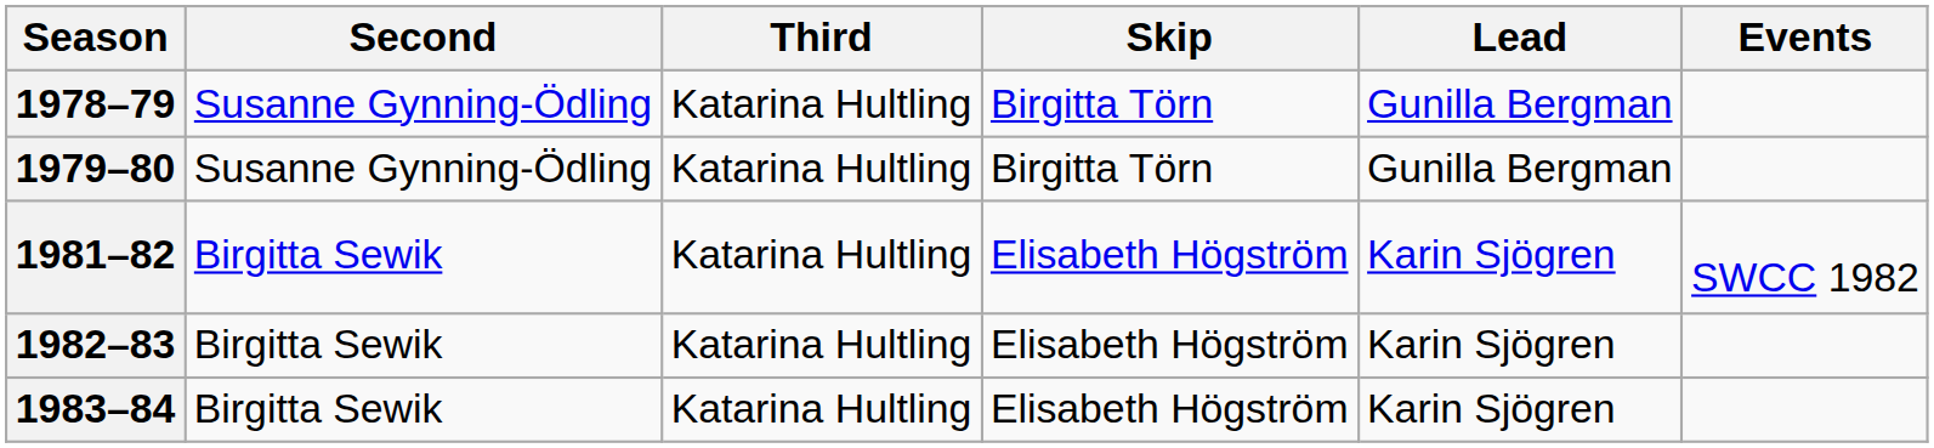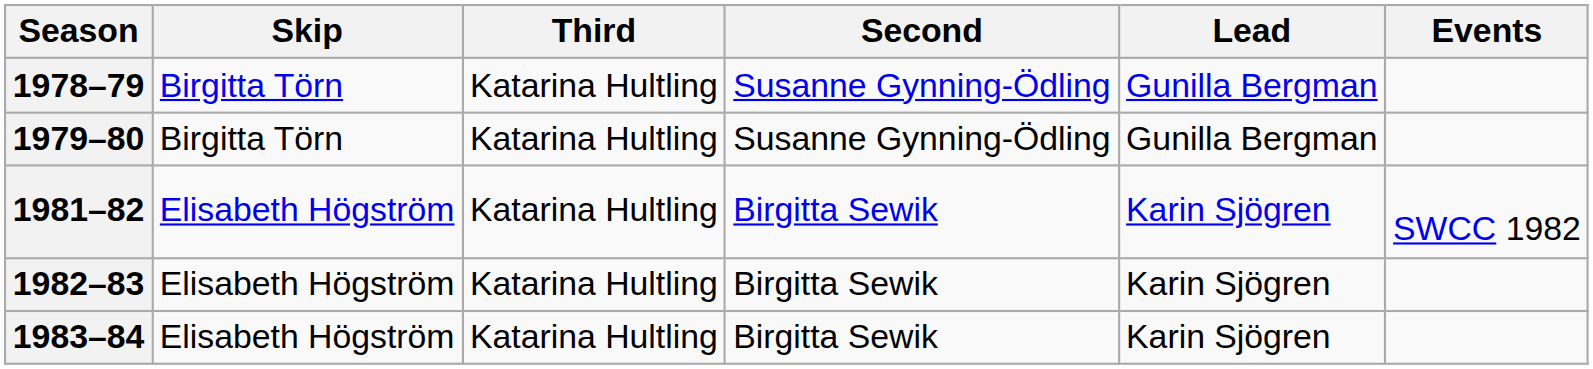 <table class="wikitable">
 <tr>
 <th scope="col">Season</th>
+<th scope="col">Skip</th>
+<th scope="col">Third</th>
 <th scope="col">Second</th>
-<th scope="col">Third</th>
-<th scope="col">Skip</th>
 <th scope="col">Lead</th>
 <th scope="col">Events</th>
 </tr>
 <tr>
 <th scope="row">1978–79</th>
+<td><a href='#'>Birgitta Törn</a></td>
+<td>Katarina Hultling</td>
 <td><a href='#'>Susanne Gynning-Ödling</a></td>
-<td>Katarina Hultling</td>
-<td><a href='#'>Birgitta Törn</a></td>
 <td><a href='#'>Gunilla Bergman</a></td>
 <td> </td>
 </tr>
 <tr>
 <th scope="row">1979–80</th>
+<td>Birgitta Törn</td>
+<td>Katarina Hultling</td>
 <td>Susanne Gynning-Ödling</td>
-<td>Katarina Hultling</td>
-<td>Birgitta Törn</td>
 <td>Gunilla Bergman</td>
 <td> </td>
 </tr>
 <tr>
 <th scope="row">1981–82</th>
+<td><a href='#'>Elisabeth Högström</a></td>
+<td>Katarina Hultling</td>
 <td><a href='#'>Birgitta Sewik</a></td>
-<td>Katarina Hultling</td>
-<td><a href='#'>Elisabeth Högström</a></td>
 <td><a href='#'>Karin Sjögren</a></td>
 <td> <br><a href='#'>SWCC</a> 1982 <br> </td>
 </tr>
 <tr>
 <th scope="row">1982–83</th>
+<td>Elisabeth Högström</td>
+<td>Katarina Hultling</td>
 <td>Birgitta Sewik</td>
-<td>Katarina Hultling</td>
-<td>Elisabeth Högström</td>
 <td>Karin Sjögren</td>
 <td> </td>
 </tr>
 <tr>
 <th scope="row">1983–84</th>
+<td>Elisabeth Högström</td>
+<td>Katarina Hultling</td>
 <td>Birgitta Sewik</td>
-<td>Katarina Hultling</td>
-<td>Elisabeth Högström</td>
 <td>Karin Sjögren</td>
 <td> </td>
 </tr>
 </table>
